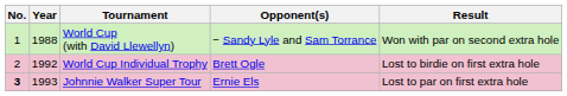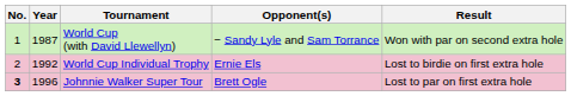 <table class="wikitable" style="font-size:95%;">
 <tr>
 <th>No.</th>
 <th>Year</th>
 <th>Tournament</th>
 <th>Opponent(s)</th>
 <th>Result</th>
 </tr>
 <tr style="background:#D0F0C0;">
 <td align=center>1</td>
-<td>1988</td>
+<td>1987</td>
 <td><a href='#'>World Cup</a><br>(with  <a href='#'>David Llewellyn</a>)</td>
 <td> − <a href='#'>Sandy Lyle</a> and <a href='#'>Sam Torrance</a></td>
 <td>Won with par on second extra hole</td>
 </tr>
 <tr style="background:#F2C1D1;">
 <td align=center>2</td>
 <td>1992</td>
 <td><a href='#'>World Cup Individual Trophy</a></td>
-<td> <a href='#'>Brett Ogle</a></td>
+<td> <a href='#'>Ernie Els</a></td>
 <td>Lost to birdie on first extra hole</td>
 </tr>
 <tr style="background:#F2C1D1;">
 <td align=center><strong>3</strong></td>
-<td>1993</td>
+<td>1996</td>
 <td><a href='#'>Johnnie Walker Super Tour</a></td>
-<td> <a href='#'>Ernie Els</a></td>
+<td> <a href='#'>Brett Ogle</a></td>
 <td>Lost to par on first extra hole</td>
 </tr>
 </table>
